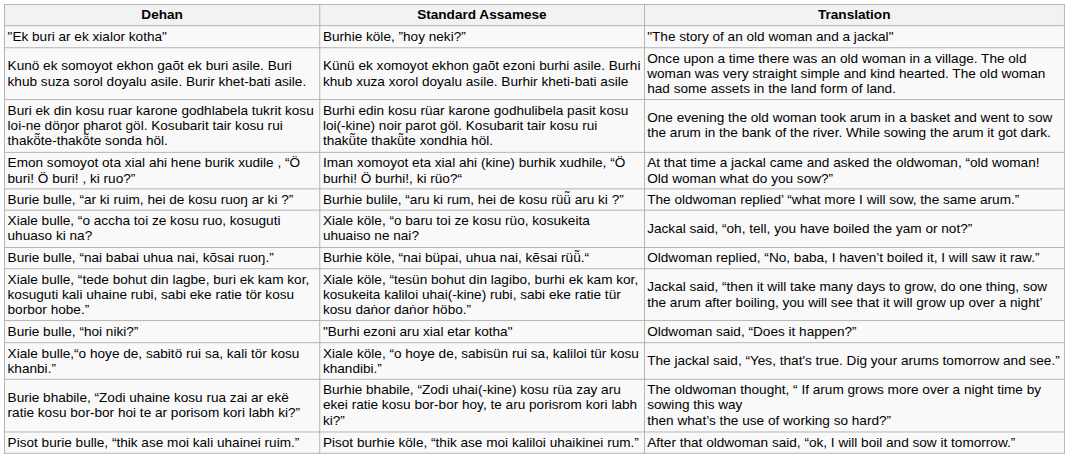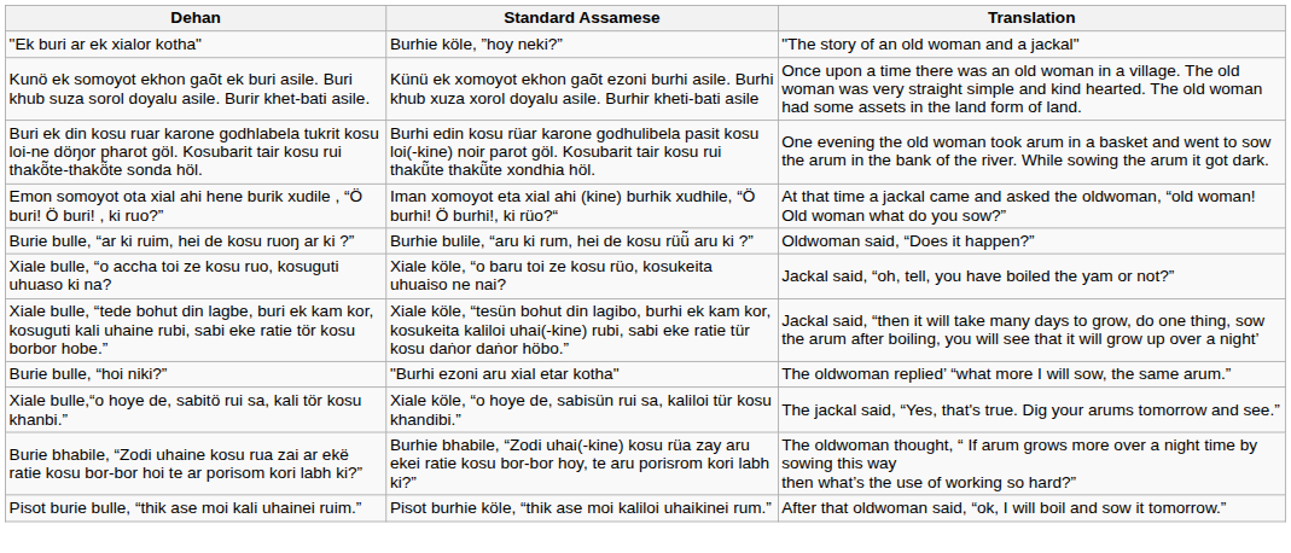 <table class="wikitable">
 <tr>
 <th>Dehan</th>
 <th>Standard Assamese</th>
 <th>Translation</th>
 </tr>
 <tr>
 <td>"Ek buri ar ek xialor kotha"</td>
 <td>Burhie köle, ”hoy neki?”</td>
 <td>"The story of an old woman and a jackal"</td>
 </tr>
 <tr>
 <td>Kunö ek somoyot ekhon gaõt ek buri asile. Buri khub suza sorol doyalu asile. Burir khet-bati asile.</td>
 <td>Künü ek xomoyot ekhon gaõt ezoni burhi asile. Burhi khub xuza xorol doyalu asile. Burhir kheti-bati asile</td>
 <td>Once upon a time there was an old woman in a village. The old woman was very straight simple and kind hearted. The old woman had some assets in the land form of land.</td>
 </tr>
 <tr>
 <td>Buri ek din kosu ruar karone godhlabela tukrit kosu loi-ne döŋor pharot göl. Kosubarit tair kosu rui thakö̃te-thakö̃te sonda höl.</td>
 <td>Burhi edin kosu rüar karone godhulibela pasit kosu loi(-kine) noir parot göl. Kosubarit tair kosu rui thakü̃te thakü̃te xondhia höl.</td>
 <td>One evening the old woman took arum in a basket and went to sow the arum in the bank of the river. While sowing the arum it got dark.</td>
 </tr>
 <tr>
 <td>Emon somoyot ota xial ahi hene burik xudile , “Ö buri! Ö buri! , ki ruo?”</td>
 <td>Iman xomoyot eta xial ahi (kine) burhik xudhile, “Ö burhi! Ö burhi!, ki rüo?“</td>
 <td>At that time a jackal came and asked the oldwoman, “old woman! Old woman what do you sow?”</td>
 </tr>
 <tr>
 <td>Burie bulle, “ar ki ruim, hei de kosu ruoŋ ar ki ?”</td>
 <td>Burhie bulile, “aru ki rum, hei de kosu rüü̃ aru ki ?”</td>
-<td>The oldwoman replied’ “what more I will sow, the same arum.”</td>
+<td>Oldwoman said, “Does it happen?”</td>
 </tr>
 <tr>
 <td>Xiale bulle, “o accha toi ze kosu ruo, kosuguti uhuaso ki na?</td>
 <td>Xiale köle, “o baru toi ze kosu rüo, kosukeita uhuaiso ne nai?</td>
 <td>Jackal said, “oh, tell, you have boiled the yam or not?”</td>
-</tr>
-<tr>
-<td>Burie bulle, “nai babai uhua nai, kõsai ruoŋ.”</td>
-<td>Burhie köle, “nai büpai, uhua nai, kẽsai rüü̃.“</td>
-<td>Oldwoman replied, “No, baba, I haven’t boiled it, I will saw it raw.”</td>
 </tr>
 <tr>
 <td>Xiale bulle, “tede bohut din lagbe, buri ek kam kor, kosuguti kali uhaine rubi, sabi eke ratie tör kosu borbor hobe.”</td>
 <td>Xiale köle, “tesün bohut din lagibo, burhi ek kam kor, kosukeita kaliloi uhai(-kine) rubi, sabi eke ratie tür kosu daṅor daṅor höbo.”</td>
 <td>Jackal said, “then it will take many days to grow, do one thing, sow the arum after boiling, you will see that it will grow up over a night’</td>
 </tr>
 <tr>
 <td>Burie bulle, “hoi niki?”</td>
 <td>"Burhi ezoni aru xial etar kotha"</td>
-<td>Oldwoman said, “Does it happen?”</td>
+<td>The oldwoman replied’ “what more I will sow, the same arum.”</td>
 </tr>
 <tr>
 <td>Xiale bulle,“o hoye de, sabitö rui sa, kali tör kosu khanbi.”</td>
 <td>Xiale köle, “o hoye de, sabisün rui sa, kaliloi tür kosu khandibi.”</td>
 <td>The jackal said, “Yes, that's true. Dig your arums tomorrow and see.”</td>
 </tr>
 <tr>
 <td>Burie bhabile, “Zodi uhaine kosu rua zai ar ekë ratie kosu bor-bor hoi te ar porisom kori labh ki?”</td>
 <td>Burhie bhabile, “Zodi uhai(-kine) kosu rüa zay aru ekei ratie kosu bor-bor hoy, te aru porisrom kori labh ki?”</td>
 <td>The oldwoman thought, “ If arum grows more over a night time by sowing this way<br>then what’s the use of working so hard?”</td>
 </tr>
 <tr>
 <td>Pisot burie bulle, “thik ase moi kali uhainei ruim.”</td>
 <td>Pisot burhie köle, “thik ase moi kaliloi uhaikinei rum.”</td>
 <td>After that oldwoman said, “ok, I will boil and sow it tomorrow.”</td>
 </tr>
 </table>
